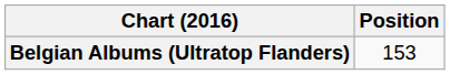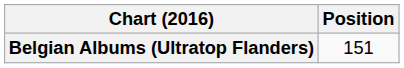 <table class="wikitable sortable plainrowheaders" style="text-align:center">
 <tr>
 <th scope="col">Chart (2016)</th>
 <th scope="col">Position</th>
 </tr>
 <tr>
 <th scope="row">Belgian Albums (Ultratop Flanders)</th>
-<td>153</td>
+<td>151</td>
 </tr>
 </table>
